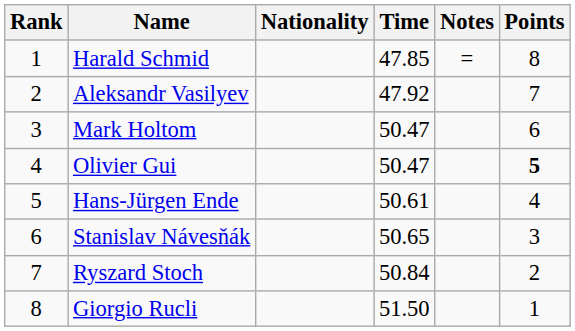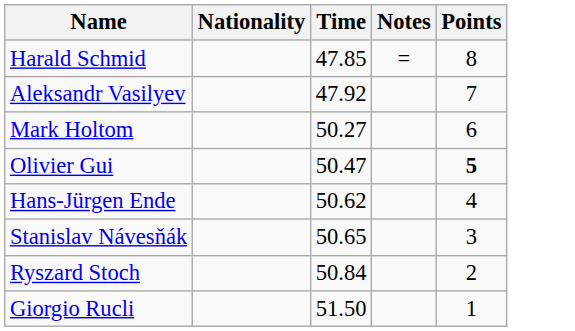 <table class="wikitable sortable" style="text-align:center">
 <tr>
-<th>Rank</th>
 <th>Name</th>
 <th>Nationality</th>
 <th>Time</th>
 <th>Notes</th>
 <th>Points</th>
 </tr>
 <tr>
-<td>1</td>
 <td align=left><a href='#'>Harald Schmid</a></td>
 <td align=left></td>
 <td>47.85</td>
 <td>=</td>
 <td>8</td>
 </tr>
 <tr>
-<td>2</td>
 <td align=left><a href='#'>Aleksandr Vasilyev</a></td>
 <td align=left></td>
 <td>47.92</td>
 <td></td>
 <td>7</td>
 </tr>
 <tr>
-<td>3</td>
 <td align=left><a href='#'>Mark Holtom</a></td>
 <td align=left></td>
-<td>50.47</td>
+<td>50.27</td>
 <td></td>
 <td>6</td>
 </tr>
 <tr>
-<td>4</td>
 <td align=left><a href='#'>Olivier Gui</a></td>
 <td align=left></td>
 <td>50.47</td>
 <td></td>
 <td><strong>5</strong></td>
 </tr>
 <tr>
-<td>5</td>
 <td align=left><a href='#'>Hans-Jürgen Ende</a></td>
 <td align=left></td>
-<td>50.61</td>
+<td>50.62</td>
 <td></td>
 <td>4</td>
 </tr>
 <tr>
-<td>6</td>
 <td align=left><a href='#'>Stanislav Návesňák</a></td>
 <td align=left></td>
 <td>50.65</td>
 <td></td>
 <td>3</td>
 </tr>
 <tr>
-<td>7</td>
 <td align=left><a href='#'>Ryszard Stoch</a></td>
 <td align=left></td>
 <td>50.84</td>
 <td></td>
 <td>2</td>
 </tr>
 <tr>
-<td>8</td>
 <td align=left><a href='#'>Giorgio Rucli</a></td>
 <td align=left></td>
 <td>51.50</td>
 <td></td>
 <td>1</td>
 </tr>
 </table>
